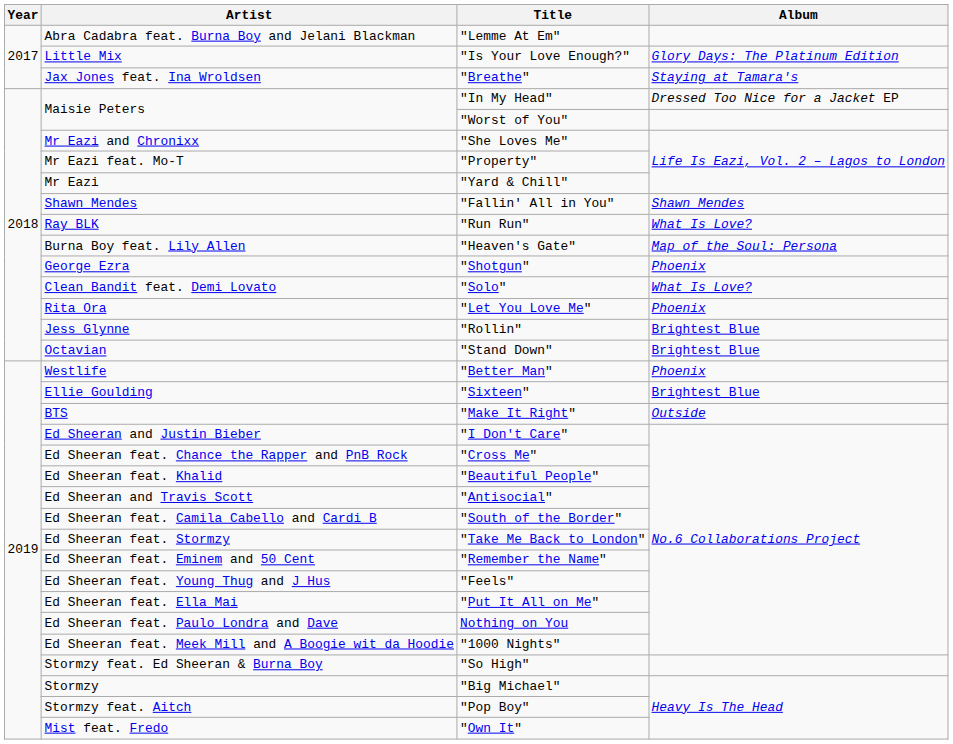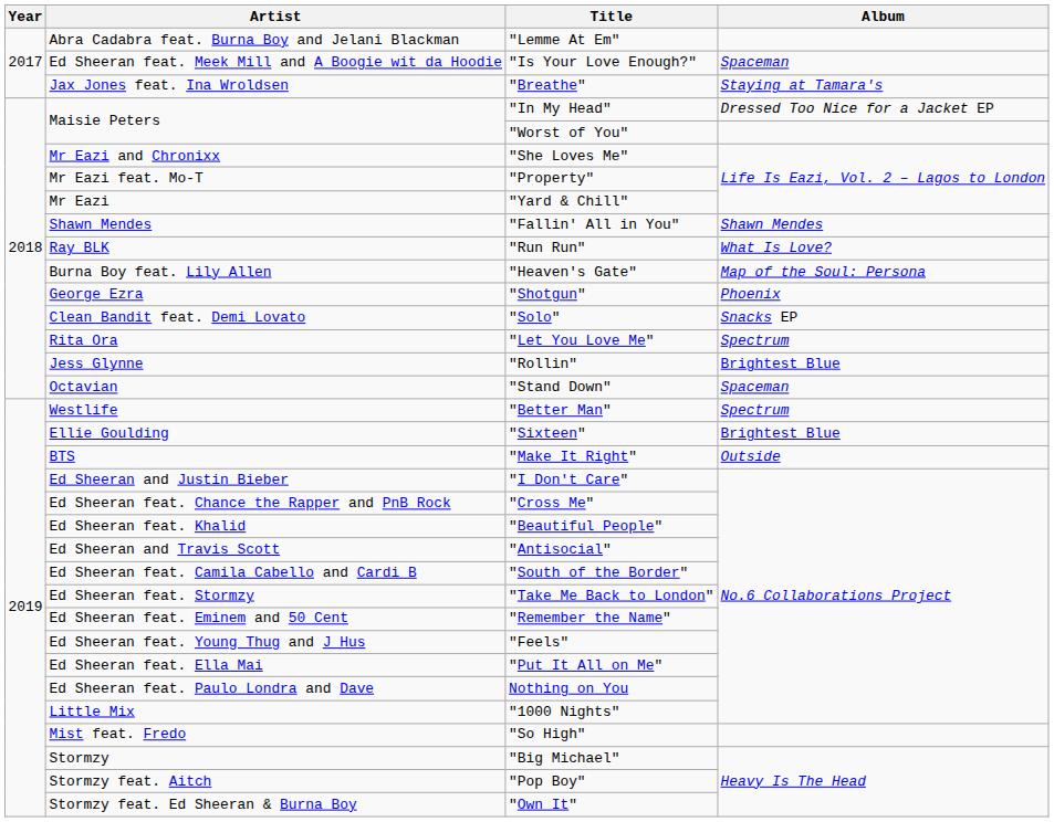 <table class="wikitable">
 <tr>
 <th>Year</th>
 <th>Artist</th>
 <th>Title</th>
 <th>Album</th>
 </tr>
 <tr>
 <td rowspan="3">2017</td>
 <td>Abra Cadabra feat. <a href='#'>Burna Boy</a> and Jelani Blackman</td>
 <td>"Lemme At Em"</td>
 <td></td>
 </tr>
 <tr>
-<td><a href='#'>Little Mix</a></td>
+<td>Ed Sheeran feat. <a href='#'>Meek Mill</a> and <a href='#'>A Boogie wit da Hoodie</a></td>
 <td>"Is Your Love Enough?"</td>
-<td><a href='#'><em>Glory Days: The Platinum Edition</em></a></td>
+<td><a href='#'><em>Spaceman</em></a></td>
 </tr>
 <tr>
 <td><a href='#'>Jax Jones</a> feat. <a href='#'>Ina Wroldsen</a></td>
 <td>"<a href='#'>Breathe</a>"</td>
 <td><em><a href='#'>Staying at Tamara's</a></em></td>
 </tr>
 <tr>
 <td rowspan="13">2018</td>
 <td rowspan="2">Maisie Peters</td>
 <td>"In My Head"</td>
 <td><em>Dressed Too Nice for a Jacket</em> EP</td>
 </tr>
 <tr>
 <td>"Worst of You"</td>
 <td></td>
 </tr>
 <tr>
 <td><a href='#'>Mr Eazi</a> and <a href='#'>Chronixx</a></td>
 <td>"She Loves Me"</td>
 <td rowspan="3"><em><a href='#'>Life Is Eazi, Vol. 2 – Lagos to London</a></em></td>
 </tr>
 <tr>
 <td>Mr Eazi feat. Mo-T</td>
 <td>"Property"</td>
 </tr>
 <tr>
 <td>Mr Eazi</td>
 <td>"Yard & Chill"</td>
 </tr>
 <tr>
 <td><a href='#'>Shawn Mendes</a></td>
 <td>"Fallin' All in You"</td>
 <td><a href='#'><em>Shawn Mendes</em></a></td>
 </tr>
 <tr>
 <td><a href='#'>Ray BLK</a></td>
 <td>"Run Run"</td>
 <td><a href='#'><em>What Is Love?</em></a></td>
 </tr>
 <tr>
 <td>Burna Boy feat. <a href='#'>Lily Allen</a></td>
 <td>"Heaven's Gate"</td>
 <td><em><a href='#'>Map of the Soul: Persona</a></em></td>
 </tr>
 <tr>
 <td><a href='#'>George Ezra</a></td>
 <td>"<a href='#'>Shotgun</a>"</td>
 <td><a href='#'><em>Phoenix</em></a></td>
 </tr>
 <tr>
 <td><a href='#'>Clean Bandit</a> feat. <a href='#'>Demi Lovato</a></td>
 <td>"<a href='#'>Solo</a>"</td>
-<td><a href='#'><em>What Is Love?</em></a></td>
+<td><a href='#'><em>Snacks</em></a> EP</td>
 </tr>
 <tr>
 <td><a href='#'>Rita Ora</a></td>
 <td>"<a href='#'>Let You Love Me</a>"</td>
-<td><a href='#'><em>Phoenix</em></a></td>
+<td><a href='#'><em>Spectrum</em></a></td>
 </tr>
 <tr>
 <td><a href='#'>Jess Glynne</a></td>
 <td>"Rollin"</td>
 <td><a href='#'>Brightest Blue</a></td>
 </tr>
 <tr>
 <td><a href='#'>Octavian</a></td>
 <td>"Stand Down"</td>
-<td><a href='#'>Brightest Blue</a></td>
+<td><a href='#'><em>Spaceman</em></a></td>
 </tr>
 <tr>
 <td rowspan="18">2019</td>
 <td><a href='#'>Westlife</a></td>
 <td>"<a href='#'>Better Man</a>"</td>
-<td><a href='#'><em>Phoenix</em></a></td>
+<td><a href='#'><em>Spectrum</em></a></td>
 </tr>
 <tr>
 <td><a href='#'>Ellie Goulding</a></td>
 <td>"<a href='#'>Sixteen</a>"</td>
 <td><a href='#'>Brightest Blue</a></td>
 </tr>
 <tr>
 <td><a href='#'>BTS</a></td>
 <td>"<a href='#'>Make It Right</a>"</td>
 <td><a href='#'><em>Outside</em></a></td>
 </tr>
 <tr>
 <td><a href='#'>Ed Sheeran</a> and <a href='#'>Justin Bieber</a></td>
 <td>"<a href='#'>I Don't Care</a>"</td>
 <td rowspan="11"><em><a href='#'>No.6 Collaborations Project</a></em></td>
 </tr>
 <tr>
 <td>Ed Sheeran feat. <a href='#'>Chance the Rapper</a> and <a href='#'>PnB Rock</a></td>
 <td>"<a href='#'>Cross Me</a>"</td>
 </tr>
 <tr>
 <td>Ed Sheeran feat. <a href='#'>Khalid</a></td>
 <td>"<a href='#'>Beautiful People</a>"</td>
 </tr>
 <tr>
 <td>Ed Sheeran and <a href='#'>Travis Scott</a></td>
 <td>"<a href='#'>Antisocial</a>"</td>
 </tr>
 <tr>
 <td>Ed Sheeran feat. <a href='#'>Camila Cabello</a> and <a href='#'>Cardi B</a></td>
 <td>"<a href='#'>South of the Border</a>"</td>
 </tr>
 <tr>
 <td>Ed Sheeran feat. <a href='#'>Stormzy</a></td>
 <td>"<a href='#'>Take Me Back to London</a>"</td>
 </tr>
 <tr>
 <td>Ed Sheeran feat. <a href='#'>Eminem</a> and <a href='#'>50 Cent</a></td>
 <td>"<a href='#'>Remember the Name</a>"</td>
 </tr>
 <tr>
 <td>Ed Sheeran feat. <a href='#'>Young Thug</a> and <a href='#'>J Hus</a></td>
 <td>"Feels"</td>
 </tr>
 <tr>
 <td>Ed Sheeran feat. <a href='#'>Ella Mai</a></td>
 <td>"<a href='#'>Put It All on Me</a>"</td>
 </tr>
 <tr>
 <td>Ed Sheeran feat. <a href='#'>Paulo Londra</a> and <a href='#'>Dave</a></td>
 <td><a href='#'>Nothing on You</a></td>
 </tr>
 <tr>
-<td>Ed Sheeran feat. <a href='#'>Meek Mill</a> and <a href='#'>A Boogie wit da Hoodie</a></td>
+<td><a href='#'>Little Mix</a></td>
 <td>"1000 Nights"</td>
 </tr>
 <tr>
-<td>Stormzy feat. Ed Sheeran & <a href='#'>Burna Boy</a></td>
+<td><a href='#'>Mist</a> feat. <a href='#'>Fredo</a></td>
 <td>"So High"</td>
 <td></td>
 </tr>
 <tr>
 <td>Stormzy</td>
 <td>"Big Michael"</td>
 <td rowspan="3"><a href='#'><em>Heavy Is The Head</em></a></td>
 </tr>
 <tr>
 <td>Stormzy feat. <a href='#'>Aitch</a></td>
 <td>"Pop Boy"</td>
 </tr>
 <tr>
-<td><a href='#'>Mist</a> feat. <a href='#'>Fredo</a></td>
+<td>Stormzy feat. Ed Sheeran & <a href='#'>Burna Boy</a></td>
 <td>"<a href='#'>Own It</a>"</td>
 </tr>
 </table>
